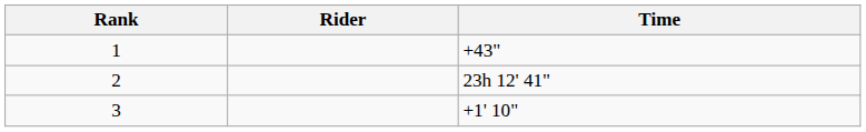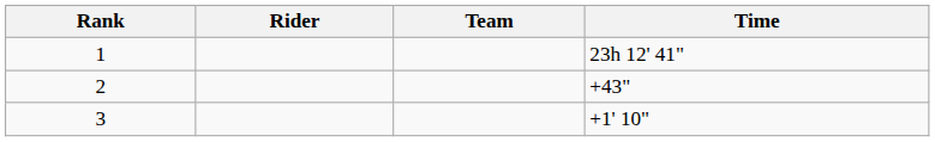 <table class="wikitable" style="width:45em;margin-bottom:0;">
 <tr>
 <th scope="col">Rank</th>
 <th scope="col">Rider</th>
+<th scope="col">Team</th>
 <th scope="col">Time</th>
 </tr>
 <tr>
 <td style="text-align:center;">1</td>
 <td></td>
-<td>+43"</td>
+<td></td>
+<td>23h 12' 41"</td>
 </tr>
 <tr>
 <td style="text-align:center;">2</td>
 <td></td>
-<td>23h 12' 41"</td>
+<td></td>
+<td>+43"</td>
 </tr>
 <tr>
 <td style="text-align:center;">3</td>
 <td></td>
+<td></td>
 <td>+1' 10"</td>
 </tr>
 </table>
